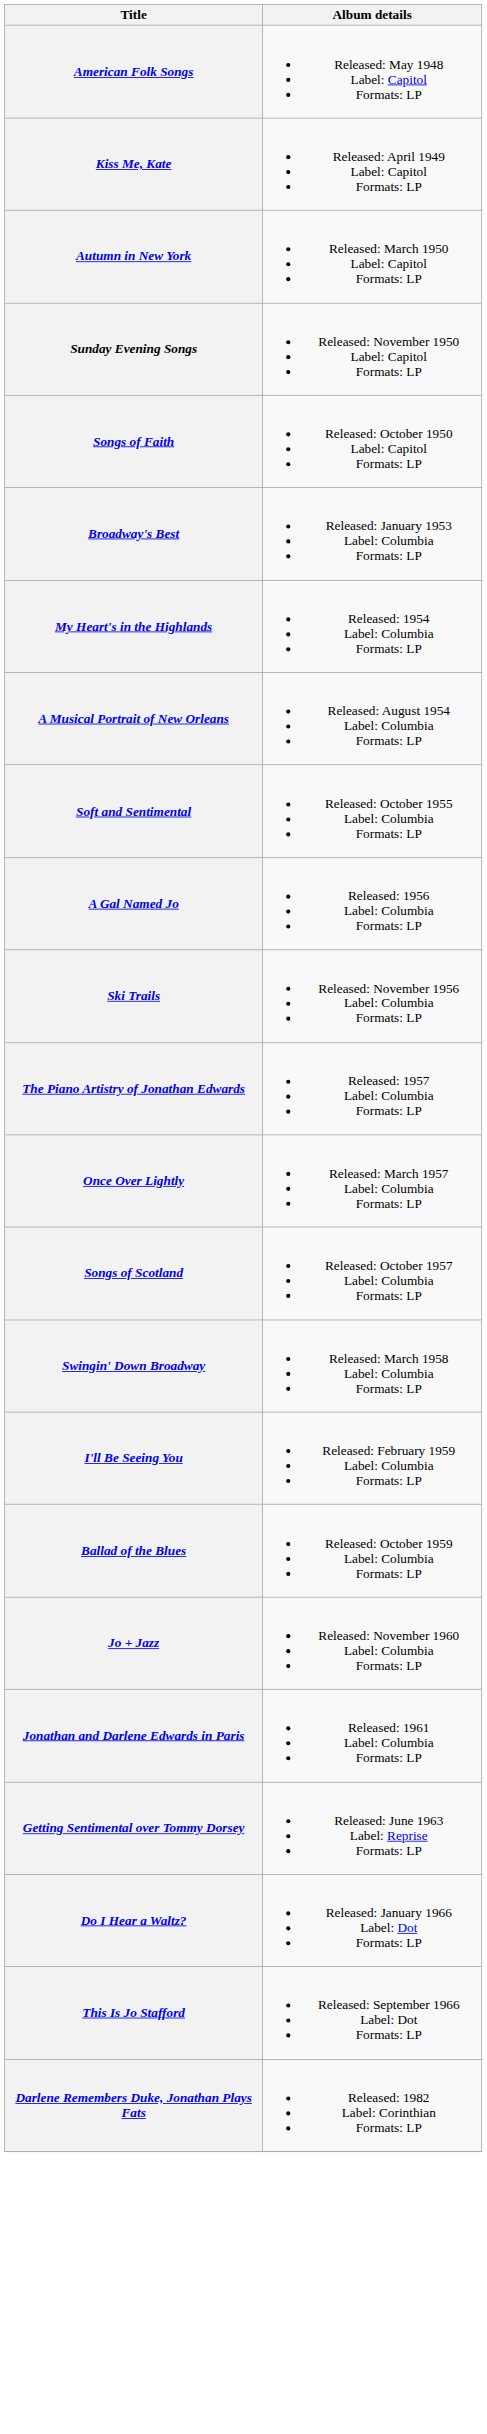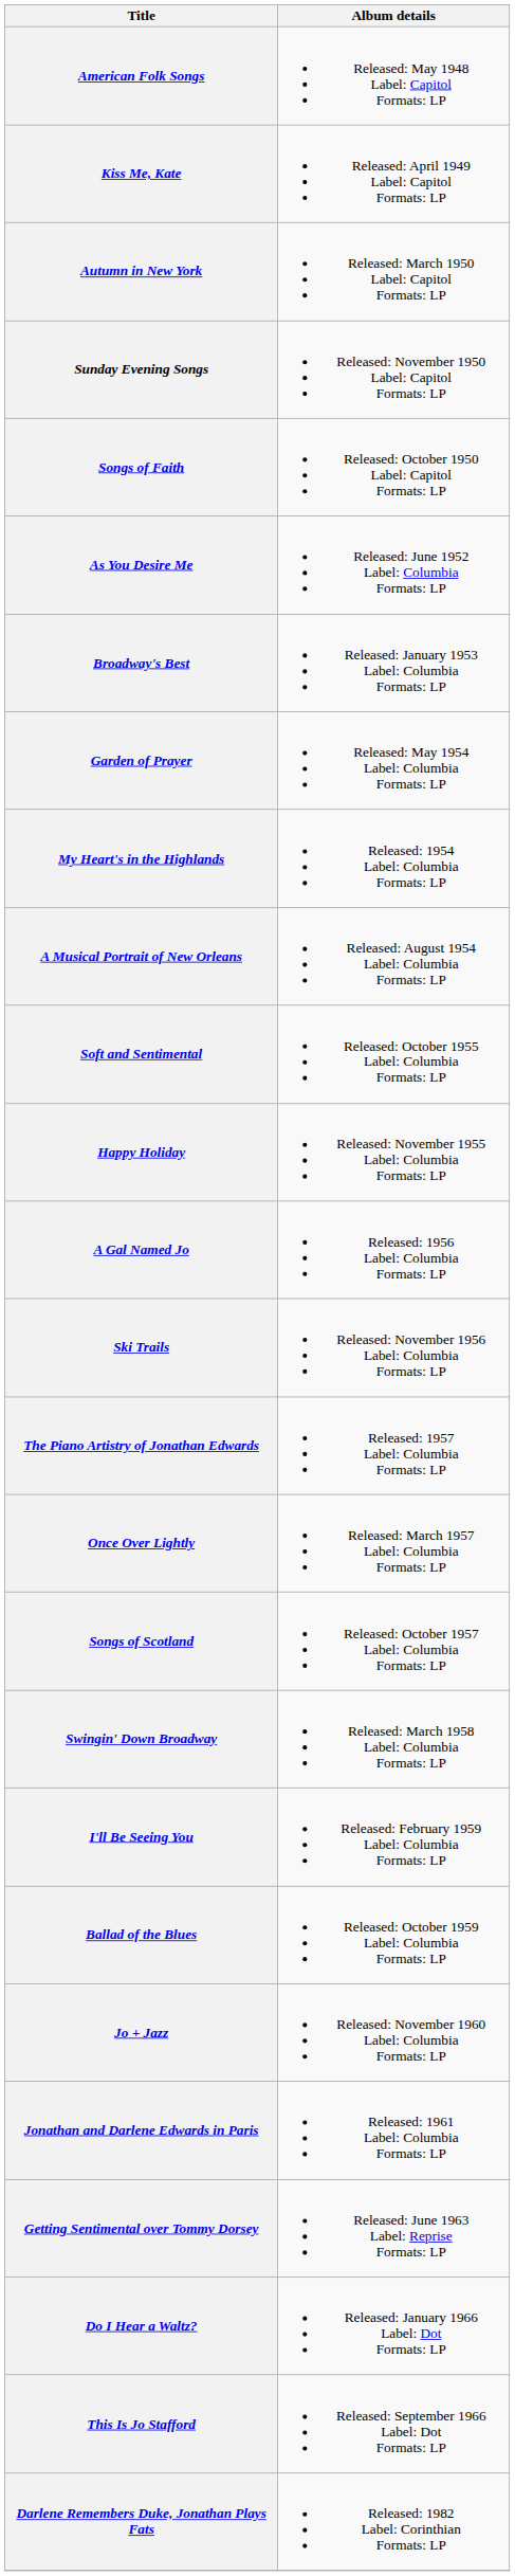 <table class="wikitable plainrowheaders" style="text-align:center;">
 <tr>
 <th scope="col" style="width:19em;">Title</th>
 <th scope="col" style="width:16em;">Album details</th>
 </tr>
 <tr>
 <th scope="row"><em><a href='#'>American Folk Songs</a></em></th>
 <td><br><ul><li>Released: May 1948</li><li>Label: <a href='#'>Capitol</a></li><li>Formats: LP</li></ul></td>
 </tr>
 <tr>
 <th scope="row"><em><a href='#'>Kiss Me, Kate</a></em><br></th>
 <td><br><ul><li>Released: April 1949</li><li>Label: Capitol</li><li>Formats: LP</li></ul></td>
 </tr>
 <tr>
 <th scope="row"><em><a href='#'>Autumn in New York</a></em></th>
 <td><br><ul><li>Released: March 1950</li><li>Label: Capitol</li><li>Formats: LP</li></ul></td>
 </tr>
 <tr>
 <th scope="row"><em>Sunday Evening Songs</em><br></th>
 <td><br><ul><li>Released: November 1950</li><li>Label: Capitol</li><li>Formats: LP</li></ul></td>
 </tr>
 <tr>
 <th scope="row"><em><a href='#'>Songs of Faith</a></em></th>
 <td><br><ul><li>Released: October 1950</li><li>Label: Capitol</li><li>Formats: LP</li></ul></td>
 </tr>
 <tr>
+<th scope="row"><em><a href='#'>As You Desire Me</a></em></th>
+<td><br><ul><li>Released: June 1952</li><li>Label: <a href='#'>Columbia</a></li><li>Formats: LP</li></ul></td>
+</tr>
+<tr>
 <th scope="row"><em><a href='#'>Broadway's Best</a></em></th>
 <td><br><ul><li>Released: January 1953</li><li>Label: Columbia</li><li>Formats: LP</li></ul></td>
+</tr>
+<tr>
+<th scope="row"><em><a href='#'>Garden of Prayer</a></em></th>
+<td><br><ul><li>Released: May 1954</li><li>Label: Columbia</li><li>Formats: LP</li></ul></td>
 </tr>
 <tr>
 <th scope="row"><em><a href='#'>My Heart's in the Highlands</a></em></th>
 <td><br><ul><li>Released: 1954</li><li>Label: Columbia</li><li>Formats: LP</li></ul></td>
 </tr>
 <tr>
 <th scope="row"><em><a href='#'>A Musical Portrait of New Orleans</a></em><br></th>
 <td><br><ul><li>Released: August 1954</li><li>Label: Columbia</li><li>Formats: LP</li></ul></td>
 </tr>
 <tr>
 <th scope="row"><em><a href='#'>Soft and Sentimental</a></em></th>
 <td><br><ul><li>Released: October 1955</li><li>Label: Columbia</li><li>Formats: LP</li></ul></td>
+</tr>
+<tr>
+<th scope="row"><em><a href='#'>Happy Holiday</a></em></th>
+<td><br><ul><li>Released: November 1955</li><li>Label: Columbia</li><li>Formats: LP</li></ul></td>
 </tr>
 <tr>
 <th scope="row"><em><a href='#'>A Gal Named Jo</a></em></th>
 <td><br><ul><li>Released: 1956</li><li>Label: Columbia</li><li>Formats: LP</li></ul></td>
 </tr>
 <tr>
 <th scope="row"><em><a href='#'>Ski Trails</a></em></th>
 <td><br><ul><li>Released: November 1956</li><li>Label: Columbia</li><li>Formats: LP</li></ul></td>
 </tr>
 <tr>
 <th scope="row"><em><a href='#'>The Piano Artistry of Jonathan Edwards</a></em><br></th>
 <td><br><ul><li>Released: 1957</li><li>Label: Columbia</li><li>Formats: LP</li></ul></td>
 </tr>
 <tr>
 <th scope="row"><em><a href='#'>Once Over Lightly</a></em></th>
 <td><br><ul><li>Released: March 1957</li><li>Label: Columbia</li><li>Formats: LP</li></ul></td>
 </tr>
 <tr>
 <th scope="row"><em><a href='#'>Songs of Scotland</a></em></th>
 <td><br><ul><li>Released: October 1957</li><li>Label: Columbia</li><li>Formats: LP</li></ul></td>
 </tr>
 <tr>
 <th scope="row"><em><a href='#'>Swingin' Down Broadway</a></em></th>
 <td><br><ul><li>Released: March 1958</li><li>Label: Columbia</li><li>Formats: LP</li></ul></td>
 </tr>
 <tr>
 <th scope="row"><em><a href='#'>I'll Be Seeing You</a></em></th>
 <td><br><ul><li>Released: February 1959</li><li>Label: Columbia</li><li>Formats: LP</li></ul></td>
 </tr>
 <tr>
 <th scope="row"><em><a href='#'>Ballad of the Blues</a></em></th>
 <td><br><ul><li>Released: October 1959</li><li>Label: Columbia</li><li>Formats: LP</li></ul></td>
 </tr>
 <tr>
 <th scope="row"><em><a href='#'>Jo + Jazz</a></em></th>
 <td><br><ul><li>Released: November 1960</li><li>Label: Columbia</li><li>Formats: LP</li></ul></td>
 </tr>
 <tr>
 <th scope="row"><em><a href='#'>Jonathan and Darlene Edwards in Paris</a></em><br></th>
 <td><br><ul><li>Released: 1961</li><li>Label: Columbia</li><li>Formats: LP</li></ul></td>
 </tr>
 <tr>
 <th scope="row"><em><a href='#'>Getting Sentimental over Tommy Dorsey</a></em></th>
 <td><br><ul><li>Released: June 1963</li><li>Label: <a href='#'>Reprise</a></li><li>Formats: LP</li></ul></td>
 </tr>
 <tr>
 <th scope="row"><em><a href='#'>Do I Hear a Waltz?</a></em></th>
 <td><br><ul><li>Released: January 1966</li><li>Label: <a href='#'>Dot</a></li><li>Formats: LP</li></ul></td>
 </tr>
 <tr>
 <th scope="row"><em><a href='#'>This Is Jo Stafford</a></em></th>
 <td><br><ul><li>Released: September 1966</li><li>Label: Dot</li><li>Formats: LP</li></ul></td>
 </tr>
 <tr>
 <th scope="row"><em><a href='#'>Darlene Remembers Duke, Jonathan Plays Fats</a></em><br></th>
 <td><br><ul><li>Released: 1982</li><li>Label: Corinthian</li><li>Formats: LP</li></ul></td>
 </tr>
 <tr>
 </tr>
 </table>
